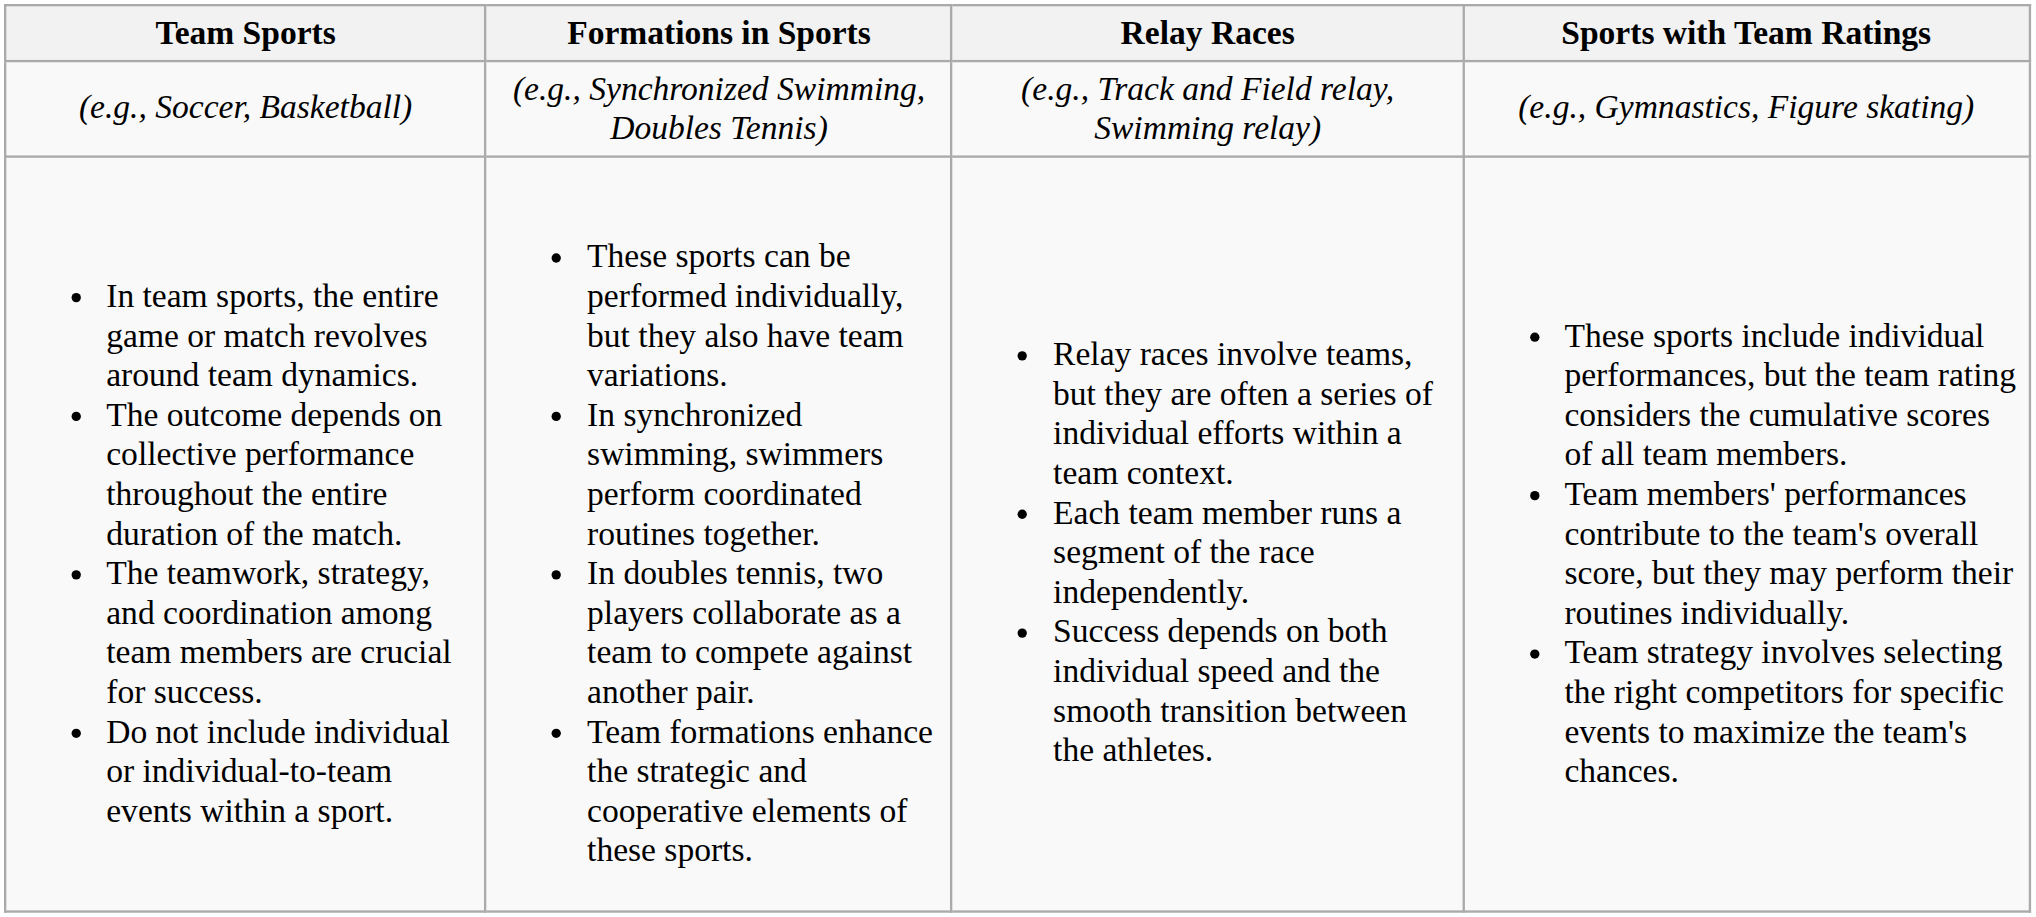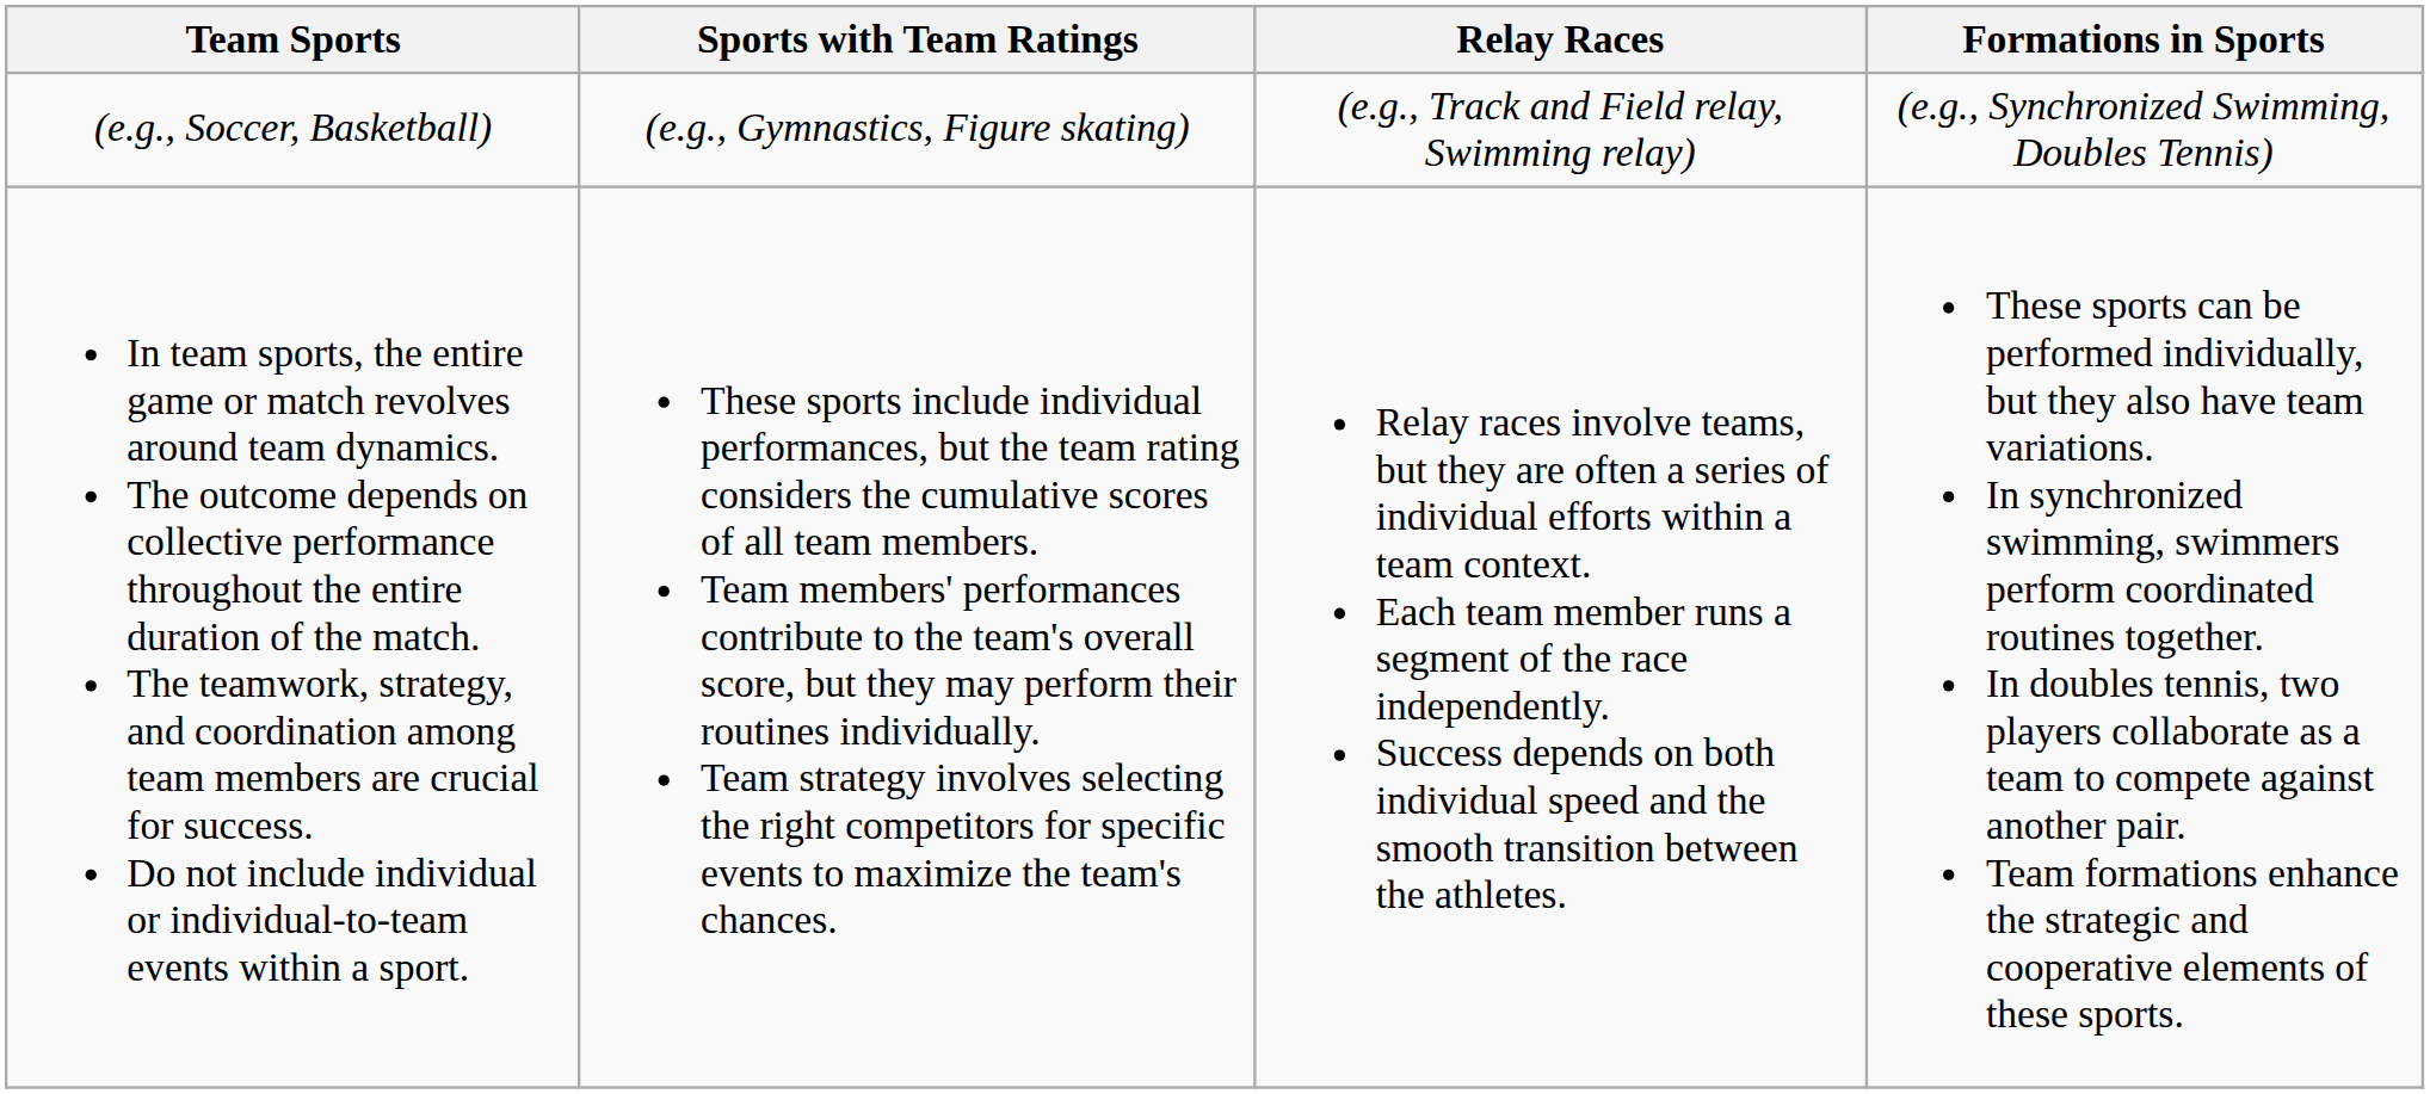 <table class="wikitable" style="font-size:90%;">
 <tr style="width:200px">
 <th>Team Sports</th>
+<th>Sports with Team Ratings</th>
+<th>Relay Races</th>
 <th>Formations in Sports</th>
-<th>Relay Races</th>
-<th>Sports with Team Ratings</th>
 </tr>
 <tr style="font-style:italic; text-align:center">
 <td>(e.g., Soccer, Basketball)</td>
+<td>(e.g., Gymnastics, Figure skating)</td>
+<td>(e.g., Track and Field relay, Swimming relay)</td>
 <td>(e.g., Synchronized Swimming, Doubles Tennis)</td>
-<td>(e.g., Track and Field relay, Swimming relay)</td>
-<td>(e.g., Gymnastics, Figure skating)</td>
 </tr>
 <tr>
 <td><br><ul><li>In team sports, the entire game or match revolves around team dynamics.</li><li>The outcome depends on collective performance throughout the entire duration of the match.</li><li>The teamwork, strategy, and coordination among team members are crucial for success.</li><li>Do not include individual or individual-to-team events within a sport.</li></ul></td>
+<td><br><ul><li>These sports include individual performances, but the team rating considers the cumulative scores of all team members.</li><li>Team members' performances contribute to the team's overall score, but they may perform their routines individually.</li><li>Team strategy involves selecting the right competitors for specific events to maximize the team's chances.</li></ul></td>
+<td><br><ul><li>Relay races involve teams, but they are often a series of individual efforts within a team context.</li><li>Each team member runs a segment of the race independently.</li><li>Success depends on both individual speed and the smooth transition between the athletes.</li></ul></td>
 <td><br><ul><li>These sports can be performed individually, but they also have team variations.</li><li>In synchronized swimming, swimmers perform coordinated routines together.</li><li>In doubles tennis, two players collaborate as a team to compete against another pair.</li><li>Team formations enhance the strategic and cooperative elements of these sports.</li></ul></td>
-<td><br><ul><li>Relay races involve teams, but they are often a series of individual efforts within a team context.</li><li>Each team member runs a segment of the race independently.</li><li>Success depends on both individual speed and the smooth transition between the athletes.</li></ul></td>
-<td><br><ul><li>These sports include individual performances, but the team rating considers the cumulative scores of all team members.</li><li>Team members' performances contribute to the team's overall score, but they may perform their routines individually.</li><li>Team strategy involves selecting the right competitors for specific events to maximize the team's chances.</li></ul></td>
 </tr>
 </table>
